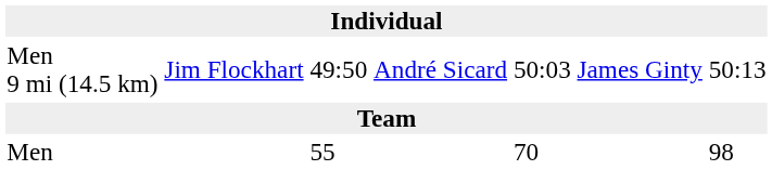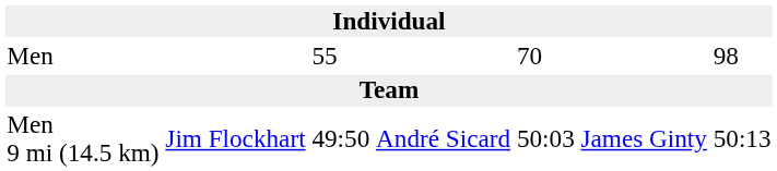 <table>
 <tr>
 <td colspan=7 bgcolor=#eeeeee style=text-align:center;><strong>Individual</strong></td>
+</tr>
+<tr>
+<td>Men</td>
+<td></td>
+<td>55</td>
+<td></td>
+<td>70</td>
+<td></td>
+<td>98</td>
+</tr>
+<tr>
+<td colspan=7 bgcolor=#eeeeee style=text-align:center;><strong>Team</strong></td>
 </tr>
 <tr>
 <td>Men<br>9 mi (14.5 km)</td>
 <td><a href='#'>Jim Flockhart</a><br></td>
 <td>49:50</td>
 <td><a href='#'>André Sicard</a><br></td>
 <td>50:03</td>
 <td><a href='#'>James Ginty</a><br></td>
 <td>50:13</td>
 </tr>
-<tr>
-<td colspan=7 bgcolor=#eeeeee style=text-align:center;><strong>Team</strong></td>
-</tr>
-<tr>
-<td>Men</td>
-<td></td>
-<td>55</td>
-<td></td>
-<td>70</td>
-<td></td>
-<td>98</td>
-</tr>
 </table>
